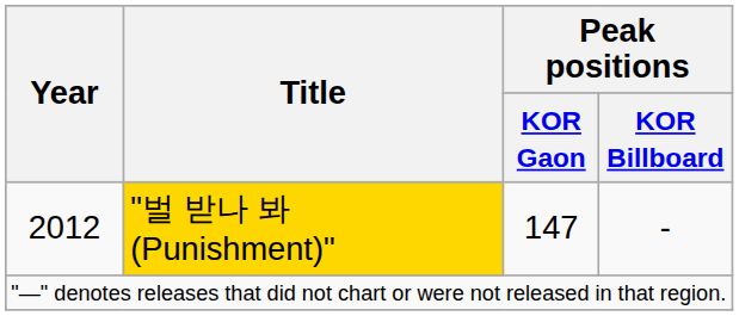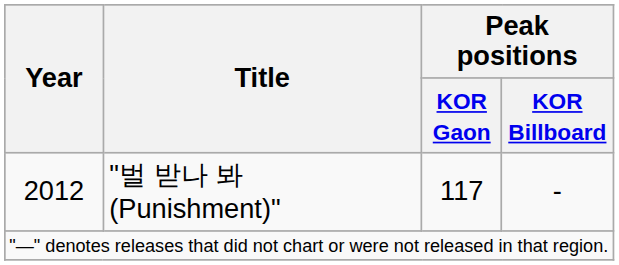 <table class="wikitable" style="text-align:center;">
 <tr>
 <th rowspan=2>Year</th>
 <th rowspan=2 width="180">Title</th>
 <th colspan=2>Peak positions</th>
 </tr>
 <tr>
 <th width="40"><small><a href='#'>KOR<br>Gaon</a></small><br></th>
 <th width="40"><small><a href='#'>KOR<br>Billboard</a></small><br></th>
 </tr>
 <tr>
 <td rowspan="1">2012</td>
-<td align="left" style="background: gold;">"벌 받나 봐 (Punishment)"</td>
-<td align=center>147</td>
+<td align="left">"벌 받나 봐 (Punishment)"</td>
+<td align=center>117</td>
 <td align=center>-</td>
 </tr>
 <tr>
 <td colspan="14" style="text-align:center; font-size:8pt;">"—" denotes releases that did not chart or were not released in that region.</td>
 </tr>
 </table>
